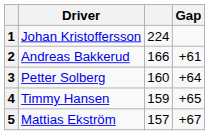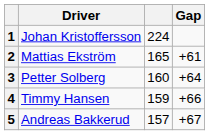 <table class="wikitable" style="font-size: 95%;">
 <tr>
 <th></th>
 <th>Driver</th>
 <th></th>
 <th>Gap</th>
 </tr>
 <tr>
 <th>1</th>
 <td> <a href='#'>Johan Kristoffersson</a></td>
 <td align="right">224</td>
 <td align="right"></td>
 </tr>
 <tr>
 <th>2</th>
-<td> <a href='#'>Andreas Bakkerud</a></td>
-<td align="right">166</td>
+<td> <a href='#'>Mattias Ekström</a></td>
+<td align="right">165</td>
 <td align="right">+61</td>
 </tr>
 <tr>
 <th>3</th>
 <td> <a href='#'>Petter Solberg</a></td>
 <td align="right">160</td>
 <td align="right">+64</td>
 </tr>
 <tr>
 <th>4</th>
 <td> <a href='#'>Timmy Hansen</a></td>
 <td align="right">159</td>
-<td align="right">+65</td>
+<td align="right">+66</td>
 </tr>
 <tr>
 <th>5</th>
-<td> <a href='#'>Mattias Ekström</a></td>
+<td> <a href='#'>Andreas Bakkerud</a></td>
 <td align="right">157</td>
 <td align="right">+67</td>
 </tr>
 </table>
